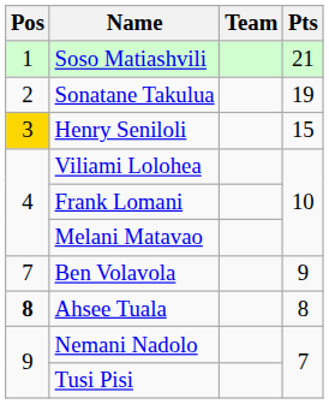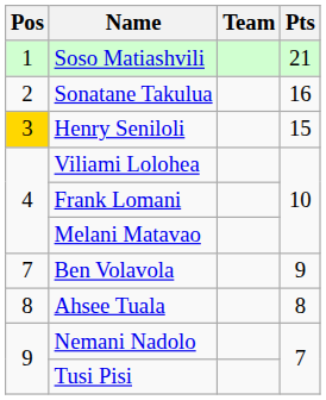 <table class="wikitable" style="text-align:center">
 <tr>
 <th>Pos</th>
 <th>Name</th>
 <th>Team</th>
 <th>Pts</th>
 </tr>
 <tr style="background:#d0ffd0">
 <td>1</td>
 <td align="left"><a href='#'>Soso Matiashvili</a></td>
 <td align="left"></td>
 <td>21</td>
 </tr>
 <tr>
 <td>2</td>
 <td align="left"><a href='#'>Sonatane Takulua</a></td>
 <td align="left"></td>
-<td>19</td>
+<td>16</td>
 </tr>
 <tr>
 <td style="background: gold;">3</td>
 <td align="left"><a href='#'>Henry Seniloli</a></td>
 <td align="left"></td>
 <td>15</td>
 </tr>
 <tr>
 <td rowspan=3>4</td>
 <td align="left"><a href='#'>Viliami Lolohea</a></td>
 <td align="left"></td>
 <td rowspan=3>10</td>
 </tr>
 <tr>
 <td align="left"><a href='#'>Frank Lomani</a></td>
 <td align="left"></td>
 </tr>
 <tr>
 <td align="left"><a href='#'>Melani Matavao</a></td>
 <td align="left"></td>
 </tr>
 <tr>
 <td>7</td>
 <td align="left"><a href='#'>Ben Volavola</a></td>
 <td align="left"></td>
 <td>9</td>
 </tr>
 <tr>
-<td><strong>8</strong></td>
+<td>8</td>
 <td align="left"><a href='#'>Ahsee Tuala</a></td>
 <td align="left"></td>
 <td>8</td>
 </tr>
 <tr>
 <td rowspan=2>9</td>
 <td align="left"><a href='#'>Nemani Nadolo</a></td>
 <td align="left"></td>
 <td rowspan=2>7</td>
 </tr>
 <tr>
 <td align="left"><a href='#'>Tusi Pisi</a></td>
 <td align="left"></td>
 </tr>
 </table>
